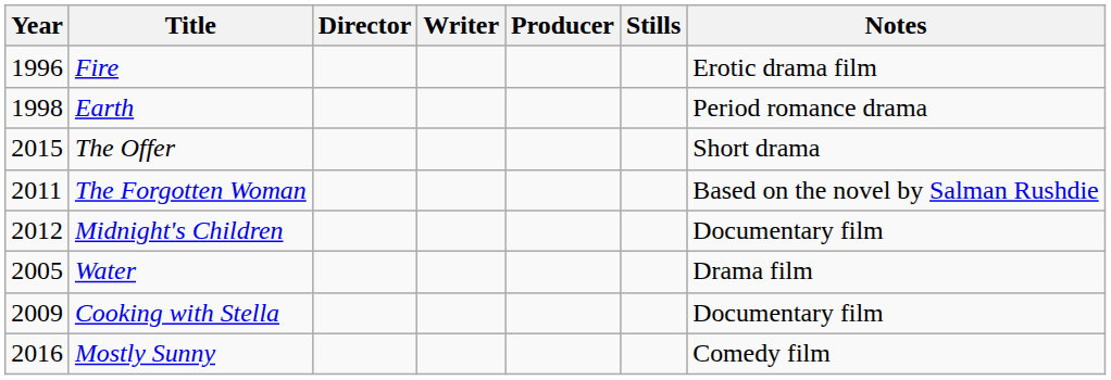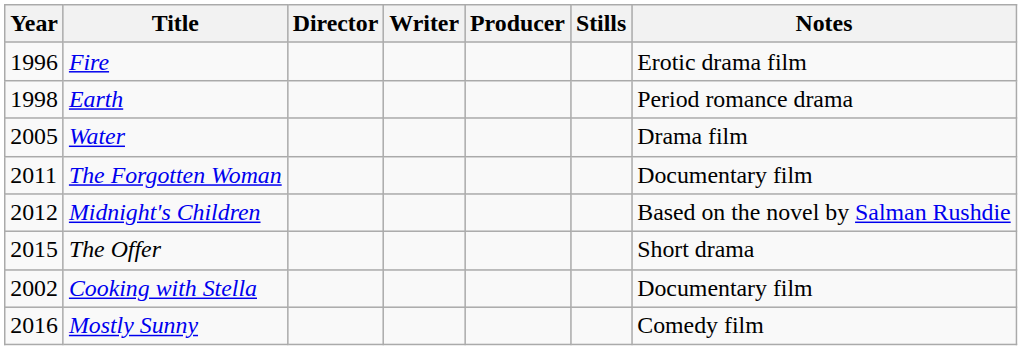 <table class="wikitable">
 <tr>
 <th>Year</th>
 <th>Title</th>
 <th>Director</th>
 <th>Writer</th>
 <th>Producer</th>
 <th>Stills</th>
 <th>Notes</th>
 </tr>
 <tr>
 <td>1996</td>
 <td><em><a href='#'>Fire</a></em></td>
 <td></td>
 <td></td>
 <td></td>
 <td></td>
 <td>Erotic drama film</td>
 </tr>
 <tr>
 <td>1998</td>
 <td><em><a href='#'>Earth</a></em></td>
 <td></td>
 <td></td>
 <td></td>
 <td></td>
 <td>Period romance drama</td>
 </tr>
 <tr>
+<td>2005</td>
+<td><em><a href='#'>Water</a></em></td>
+<td></td>
+<td></td>
+<td></td>
+<td></td>
+<td>Drama film</td>
+</tr>
+<tr>
+<td>2011</td>
+<td><em><a href='#'>The Forgotten Woman</a></em></td>
+<td></td>
+<td></td>
+<td></td>
+<td></td>
+<td>Documentary film</td>
+</tr>
+<tr>
+<td>2012</td>
+<td><em><a href='#'>Midnight's Children</a></em></td>
+<td></td>
+<td></td>
+<td></td>
+<td></td>
+<td>Based on the novel by <a href='#'>Salman Rushdie</a></td>
+</tr>
+<tr>
 <td>2015</td>
 <td><em>The Offer</em></td>
 <td></td>
 <td></td>
 <td></td>
 <td></td>
 <td>Short drama</td>
 </tr>
 <tr>
-<td>2011</td>
-<td><em><a href='#'>The Forgotten Woman</a></em></td>
-<td></td>
-<td></td>
-<td></td>
-<td></td>
-<td>Based on the novel by <a href='#'>Salman Rushdie</a></td>
-</tr>
-<tr>
-<td>2012</td>
-<td><em><a href='#'>Midnight's Children</a></em></td>
-<td></td>
-<td></td>
-<td></td>
-<td></td>
-<td>Documentary film</td>
-</tr>
-<tr>
-<td>2005</td>
-<td><em><a href='#'>Water</a></em></td>
-<td></td>
-<td></td>
-<td></td>
-<td></td>
-<td>Drama film</td>
-</tr>
-<tr>
-<td>2009</td>
+<td>2002</td>
 <td><em><a href='#'>Cooking with Stella</a></em></td>
 <td></td>
 <td></td>
 <td></td>
 <td></td>
 <td>Documentary film</td>
 </tr>
 <tr>
 <td>2016</td>
 <td><em><a href='#'>Mostly Sunny</a></em></td>
 <td></td>
 <td></td>
 <td></td>
 <td></td>
 <td>Comedy film</td>
 </tr>
 </table>
